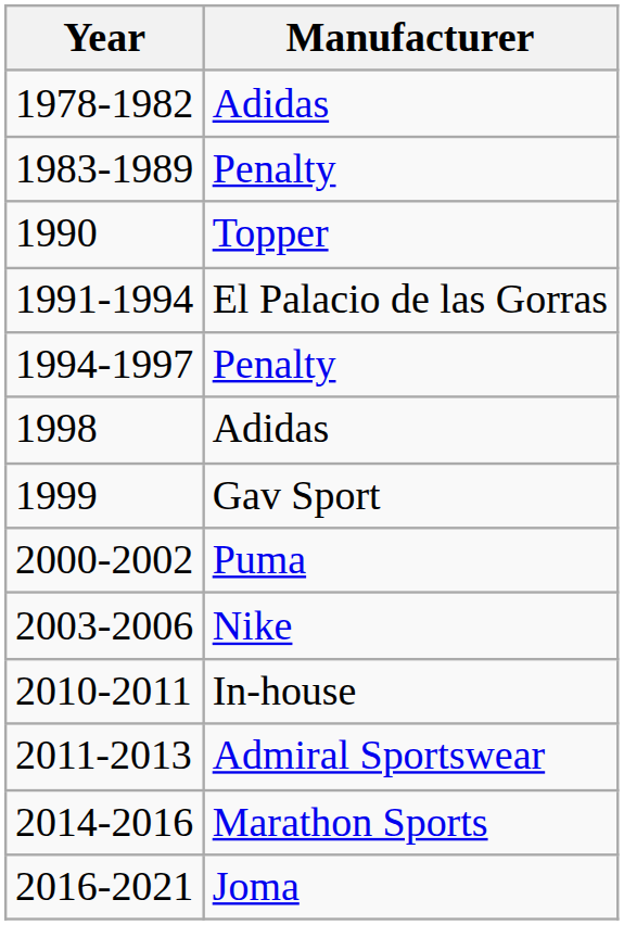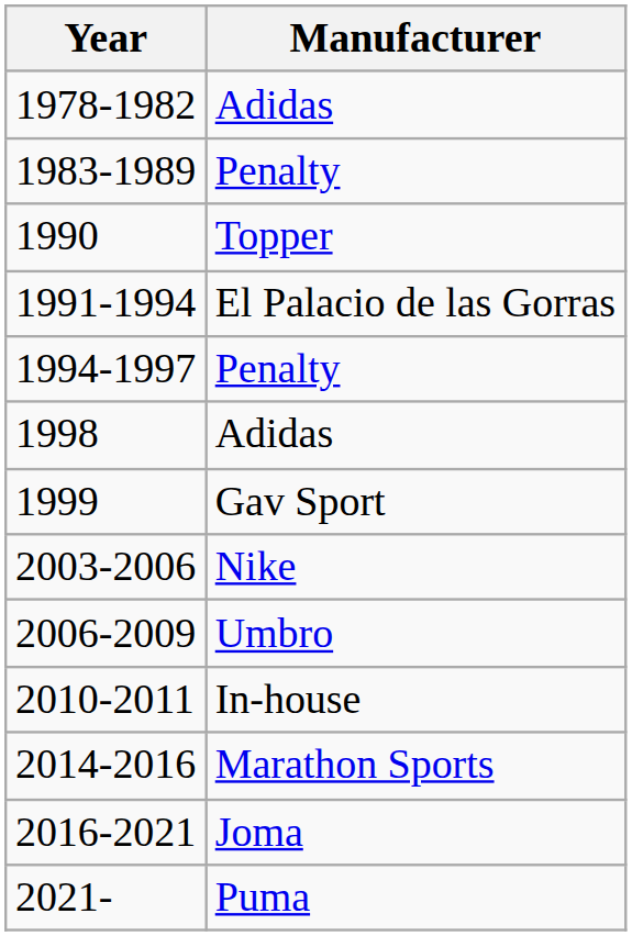 <table class="wikitable">
 <tr>
 <th>Year</th>
 <th>Manufacturer</th>
 </tr>
 <tr>
 <td>1978-1982</td>
 <td><a href='#'>Adidas</a></td>
 </tr>
 <tr>
 <td>1983-1989</td>
 <td><a href='#'>Penalty</a></td>
 </tr>
 <tr>
 <td>1990</td>
 <td><a href='#'>Topper</a></td>
 </tr>
 <tr>
 <td>1991-1994</td>
 <td>El Palacio de las Gorras</td>
 </tr>
 <tr>
 <td>1994-1997</td>
 <td><a href='#'>Penalty</a></td>
 </tr>
 <tr>
 <td>1998</td>
 <td>Adidas</td>
 </tr>
 <tr>
 <td>1999</td>
 <td>Gav Sport</td>
 </tr>
 <tr>
-<td>2000-2002</td>
-<td><a href='#'>Puma</a></td>
-</tr>
-<tr>
 <td>2003-2006</td>
 <td><a href='#'>Nike</a></td>
 </tr>
 <tr>
+<td>2006-2009</td>
+<td><a href='#'>Umbro</a></td>
+</tr>
+<tr>
 <td>2010-2011</td>
 <td>In-house</td>
-</tr>
-<tr>
-<td>2011-2013</td>
-<td><a href='#'>Admiral Sportswear</a></td>
 </tr>
 <tr>
 <td>2014-2016</td>
 <td><a href='#'>Marathon Sports</a></td>
 </tr>
 <tr>
 <td>2016-2021</td>
 <td><a href='#'>Joma</a></td>
 </tr>
+<tr>
+<td>2021-</td>
+<td><a href='#'>Puma</a></td>
+</tr>
 </table>
